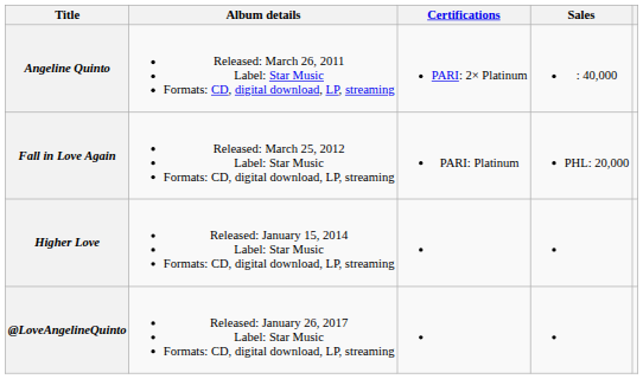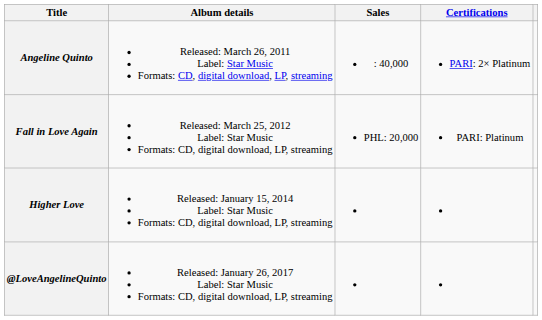 <table class="wikitable plainrowheaders" style="text-align:center;">
 <tr>
 <th scope="col">Title</th>
 <th scope="col">Album details</th>
+<th scope="col">Sales</th>
 <th scope="col"><a href='#'>Certifications</a></th>
-<th scope="col">Sales</th>
 <th scope="col"></th>
 </tr>
 <tr>
 <th scope="row"><em>Angeline Quinto</em></th>
 <td><br><ul><li>Released: March 26, 2011</li><li>Label: <a href='#'>Star Music</a></li><li>Formats: <a href='#'>CD</a>, <a href='#'>digital download</a>, <a href='#'>LP</a>, <a href='#'>streaming</a></li></ul></td>
+<td><br><ul><li>: 40,000</li></ul></td>
 <td><br><ul><li><a href='#'>PARI</a>: 2× Platinum</li></ul></td>
-<td><br><ul><li>: 40,000</li></ul></td>
 <td></td>
 </tr>
 <tr>
 <th scope="row"><em>Fall in Love Again</em></th>
 <td><br><ul><li>Released: March 25, 2012</li><li>Label: Star Music</li><li>Formats: CD, digital download, LP, streaming</li></ul></td>
+<td><br><ul><li>PHL: 20,000</li></ul></td>
 <td><br><ul><li>PARI: Platinum</li></ul></td>
-<td><br><ul><li>PHL: 20,000</li></ul></td>
 <td></td>
 </tr>
 <tr>
 <th scope="row"><em>Higher Love</em></th>
 <td><br><ul><li>Released: January 15, 2014</li><li>Label: Star Music</li><li>Formats: CD, digital download, LP, streaming</li></ul></td>
 <td><br><ul><li></li></ul></td>
 <td><br><ul><li></li></ul></td>
 <td></td>
 </tr>
 <tr>
 <th scope="row"><em>@LoveAngelineQuinto</em></th>
 <td><br><ul><li>Released: January 26, 2017</li><li>Label: Star Music</li><li>Formats: CD, digital download, LP, streaming</li></ul></td>
 <td><br><ul><li></li></ul></td>
 <td><br><ul><li></li></ul></td>
 <td></td>
 </tr>
 </table>
